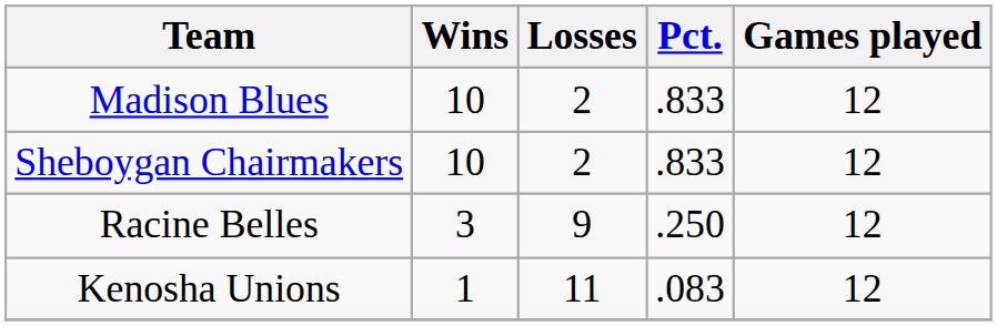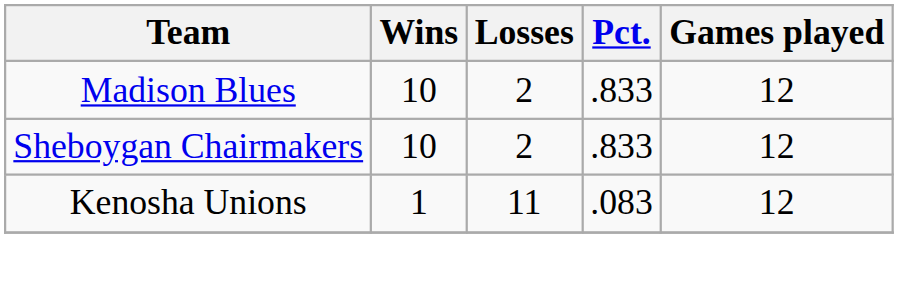 <table class="sortable wikitable" style="text-align:center">
 <tr>
 <th>Team</th>
 <th>Wins</th>
 <th>Losses</th>
 <th><a href='#'>Pct.</a></th>
 <th>Games played</th>
 </tr>
 <tr>
 <td><a href='#'>Madison Blues</a></td>
 <td>10</td>
 <td>2</td>
 <td>.833</td>
 <td>12</td>
 </tr>
 <tr>
 <td><a href='#'>Sheboygan Chairmakers</a></td>
 <td>10</td>
 <td>2</td>
 <td>.833</td>
 <td>12</td>
 </tr>
 <tr>
-<td>Racine Belles</td>
-<td>3</td>
-<td>9</td>
-<td>.250</td>
-<td>12</td>
-</tr>
-<tr>
 <td>Kenosha Unions</td>
 <td>1</td>
 <td>11</td>
 <td>.083</td>
 <td>12</td>
 </tr>
 <tr>
 </tr>
 </table>
